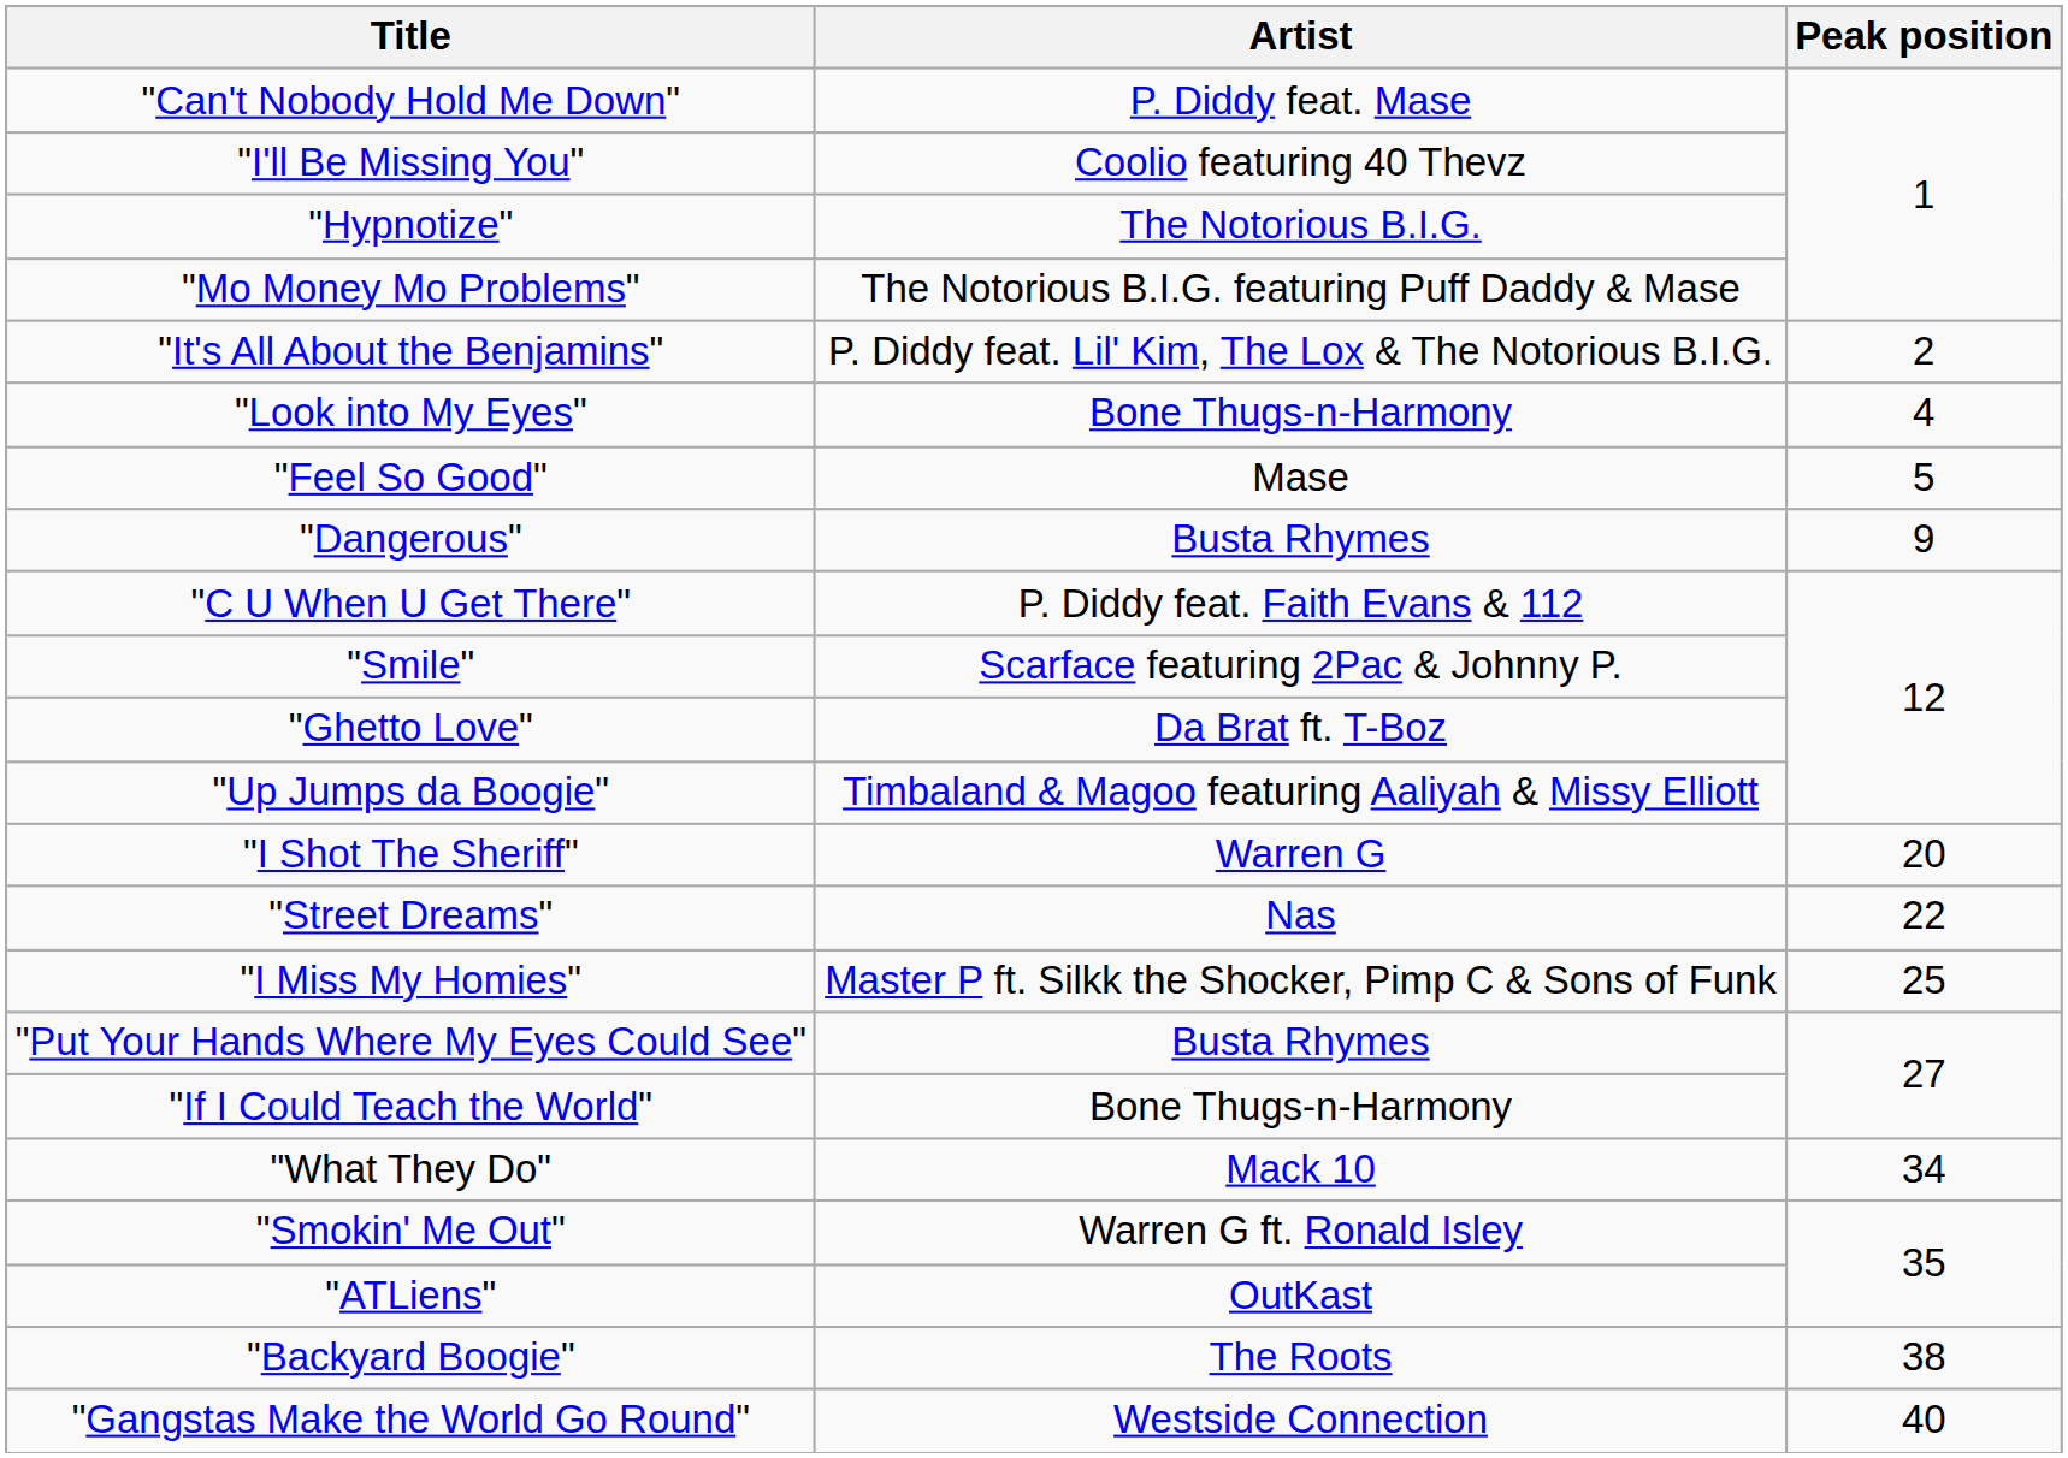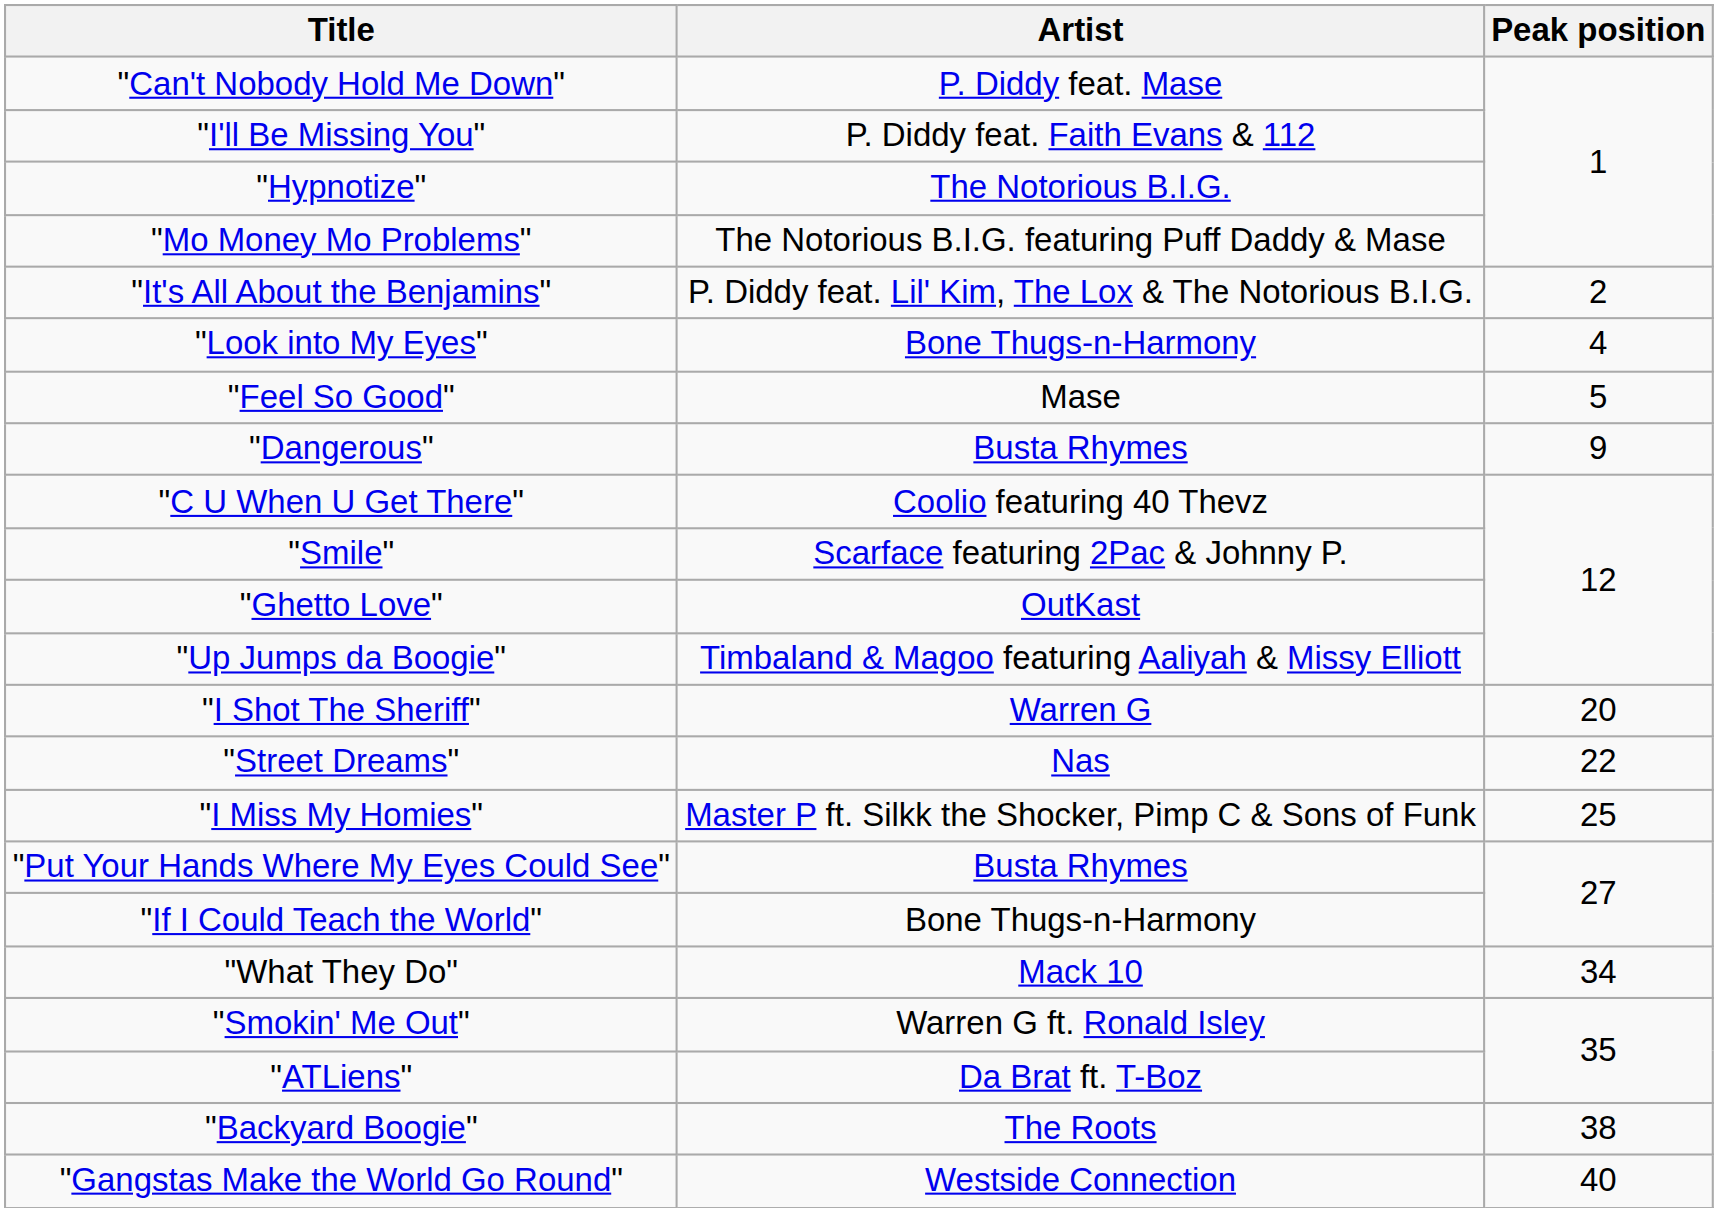 <table class="wikitable sortable plainrowheaders" style="text-align:center;">
 <tr>
 <th scope="col">Title</th>
 <th scope="col">Artist</th>
 <th scope="col">Peak position</th>
 </tr>
 <tr>
 <td>"<a href='#'>Can't Nobody Hold Me Down</a>"</td>
 <td><a href='#'>P. Diddy</a> feat. <a href='#'>Mase</a></td>
 <td rowspan="4">1</td>
 </tr>
 <tr>
 <td>"<a href='#'>I'll Be Missing You</a>"</td>
-<td><a href='#'>Coolio</a> featuring 40 Thevz</td>
+<td>P. Diddy feat. <a href='#'>Faith Evans</a> & <a href='#'>112</a></td>
 </tr>
 <tr>
 <td>"<a href='#'>Hypnotize</a>"</td>
 <td><a href='#'>The Notorious B.I.G.</a></td>
 </tr>
 <tr>
 <td>"<a href='#'>Mo Money Mo Problems</a>"</td>
 <td>The Notorious B.I.G. featuring Puff Daddy & Mase</td>
 </tr>
 <tr>
 <td>"<a href='#'>It's All About the Benjamins</a>"</td>
 <td>P. Diddy feat. <a href='#'>Lil' Kim</a>, <a href='#'>The Lox</a> & The Notorious B.I.G.</td>
 <td>2</td>
 </tr>
 <tr>
 <td>"<a href='#'>Look into My Eyes</a>"</td>
 <td><a href='#'>Bone Thugs-n-Harmony</a></td>
 <td>4</td>
 </tr>
 <tr>
 <td>"<a href='#'>Feel So Good</a>"</td>
 <td>Mase</td>
 <td>5</td>
 </tr>
 <tr>
 <td>"<a href='#'>Dangerous</a>"</td>
 <td><a href='#'>Busta Rhymes</a></td>
 <td>9</td>
 </tr>
 <tr>
 <td>"<a href='#'>C U When U Get There</a>"</td>
-<td>P. Diddy feat. <a href='#'>Faith Evans</a> & <a href='#'>112</a></td>
+<td><a href='#'>Coolio</a> featuring 40 Thevz</td>
 <td rowspan="4">12</td>
 </tr>
 <tr>
 <td>"<a href='#'>Smile</a>"</td>
 <td><a href='#'>Scarface</a> featuring <a href='#'>2Pac</a> & Johnny P.</td>
 </tr>
 <tr>
 <td>"<a href='#'>Ghetto Love</a>"</td>
-<td><a href='#'>Da Brat</a> ft. <a href='#'>T-Boz</a></td>
+<td><a href='#'>OutKast</a></td>
 </tr>
 <tr>
 <td>"<a href='#'>Up Jumps da Boogie</a>"</td>
 <td><a href='#'>Timbaland & Magoo</a> featuring <a href='#'>Aaliyah</a> & <a href='#'>Missy Elliott</a></td>
 </tr>
 <tr>
 <td>"<a href='#'>I Shot The Sheriff</a>"</td>
 <td><a href='#'>Warren G</a></td>
 <td>20</td>
 </tr>
 <tr>
 <td>"<a href='#'>Street Dreams</a>"</td>
 <td><a href='#'>Nas</a></td>
 <td>22</td>
 </tr>
 <tr>
 <td>"<a href='#'>I Miss My Homies</a>"</td>
 <td><a href='#'>Master P</a> ft. Silkk the Shocker, Pimp C & Sons of Funk</td>
 <td>25</td>
 </tr>
 <tr>
 <td>"<a href='#'>Put Your Hands Where My Eyes Could See</a>"</td>
 <td><a href='#'>Busta Rhymes</a></td>
 <td rowspan="2">27</td>
 </tr>
 <tr>
 <td>"<a href='#'>If I Could Teach the World</a>"</td>
 <td>Bone Thugs-n-Harmony</td>
 </tr>
 <tr>
 <td>"What They Do"</td>
 <td><a href='#'>Mack 10</a></td>
 <td>34</td>
 </tr>
 <tr>
 <td>"<a href='#'>Smokin' Me Out</a>"</td>
 <td>Warren G ft. <a href='#'>Ronald Isley</a></td>
 <td rowspan="2">35</td>
 </tr>
 <tr>
 <td>"<a href='#'>ATLiens</a>"</td>
-<td><a href='#'>OutKast</a></td>
+<td><a href='#'>Da Brat</a> ft. <a href='#'>T-Boz</a></td>
 </tr>
 <tr>
 <td>"<a href='#'>Backyard Boogie</a>"</td>
 <td><a href='#'>The Roots</a></td>
 <td>38</td>
 </tr>
 <tr>
 <td>"<a href='#'>Gangstas Make the World Go Round</a>"</td>
 <td><a href='#'>Westside Connection</a></td>
 <td>40</td>
 </tr>
 </table>
